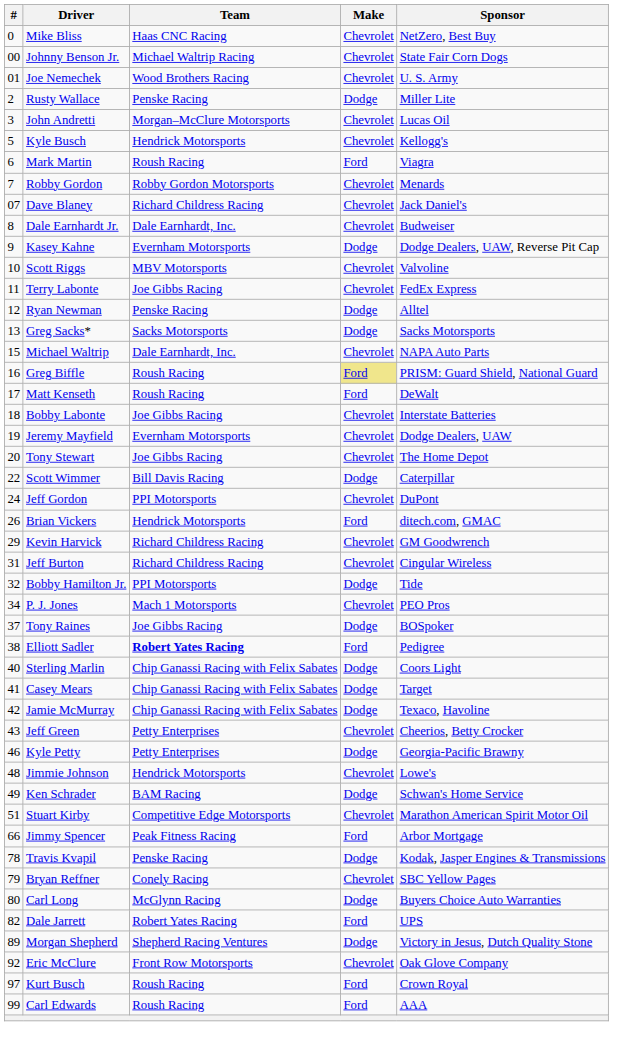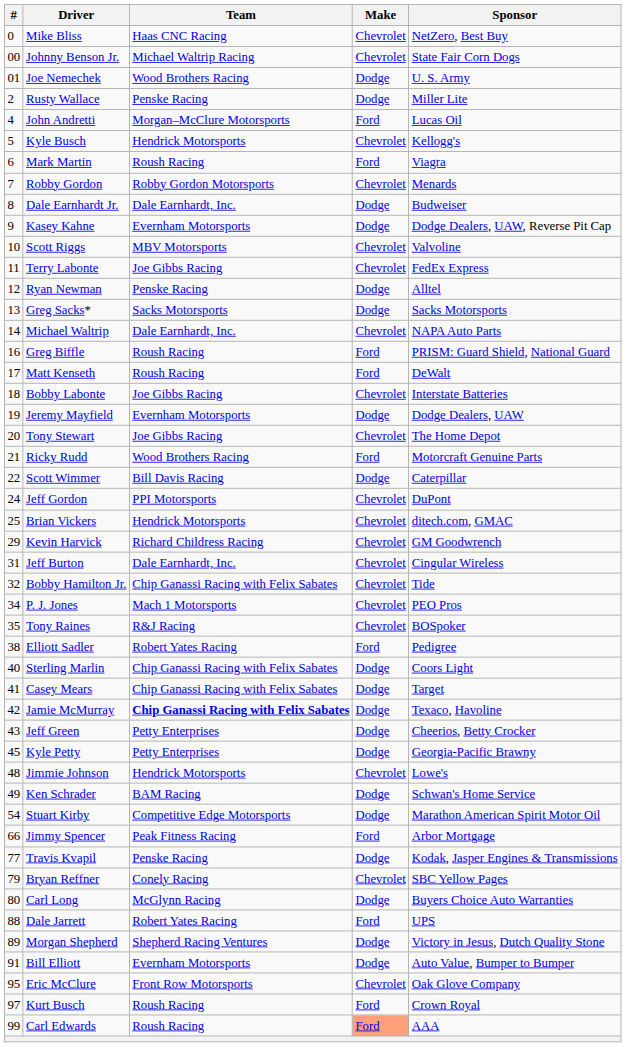 <table class="wikitable" style="font-size:95%">
 <tr>
 <th>#</th>
 <th>Driver</th>
 <th>Team</th>
 <th>Make</th>
 <th>Sponsor</th>
 </tr>
 <tr>
 <td>0</td>
 <td><a href='#'>Mike Bliss</a></td>
 <td><a href='#'>Haas CNC Racing</a></td>
 <td><a href='#'>Chevrolet</a></td>
 <td><a href='#'>NetZero</a>, <a href='#'>Best Buy</a></td>
 </tr>
 <tr>
 <td>00</td>
 <td><a href='#'>Johnny Benson Jr.</a></td>
 <td><a href='#'>Michael Waltrip Racing</a></td>
 <td><a href='#'>Chevrolet</a></td>
 <td><a href='#'>State Fair Corn Dogs</a></td>
 </tr>
 <tr>
 <td>01</td>
 <td><a href='#'>Joe Nemechek</a></td>
 <td><a href='#'>Wood Brothers Racing</a></td>
-<td><a href='#'>Chevrolet</a></td>
+<td><a href='#'>Dodge</a></td>
 <td><a href='#'>U. S. Army</a></td>
 </tr>
 <tr>
 <td>2</td>
 <td><a href='#'>Rusty Wallace</a></td>
 <td><a href='#'>Penske Racing</a></td>
 <td><a href='#'>Dodge</a></td>
 <td><a href='#'>Miller Lite</a></td>
 </tr>
 <tr>
-<td>3</td>
+<td>4</td>
 <td><a href='#'>John Andretti</a></td>
 <td><a href='#'>Morgan–McClure Motorsports</a></td>
-<td><a href='#'>Chevrolet</a></td>
+<td><a href='#'>Ford</a></td>
 <td><a href='#'>Lucas Oil</a></td>
 </tr>
 <tr>
 <td>5</td>
 <td><a href='#'>Kyle Busch</a></td>
 <td><a href='#'>Hendrick Motorsports</a></td>
 <td><a href='#'>Chevrolet</a></td>
 <td><a href='#'>Kellogg's</a></td>
 </tr>
 <tr>
 <td>6</td>
 <td><a href='#'>Mark Martin</a></td>
 <td><a href='#'>Roush Racing</a></td>
 <td><a href='#'>Ford</a></td>
 <td><a href='#'>Viagra</a></td>
 </tr>
 <tr>
 <td>7</td>
 <td><a href='#'>Robby Gordon</a></td>
 <td><a href='#'>Robby Gordon Motorsports</a></td>
 <td><a href='#'>Chevrolet</a></td>
 <td><a href='#'>Menards</a></td>
 </tr>
 <tr>
-<td>07</td>
-<td><a href='#'>Dave Blaney</a></td>
-<td><a href='#'>Richard Childress Racing</a></td>
-<td><a href='#'>Chevrolet</a></td>
-<td><a href='#'>Jack Daniel's</a></td>
-</tr>
-<tr>
 <td>8</td>
 <td><a href='#'>Dale Earnhardt Jr.</a></td>
 <td><a href='#'>Dale Earnhardt, Inc.</a></td>
-<td><a href='#'>Chevrolet</a></td>
+<td><a href='#'>Dodge</a></td>
 <td><a href='#'>Budweiser</a></td>
 </tr>
 <tr>
 <td>9</td>
 <td><a href='#'>Kasey Kahne</a></td>
 <td><a href='#'>Evernham Motorsports</a></td>
 <td><a href='#'>Dodge</a></td>
 <td><a href='#'>Dodge Dealers</a>, <a href='#'>UAW</a>, Reverse Pit Cap</td>
 </tr>
 <tr>
 <td>10</td>
 <td><a href='#'>Scott Riggs</a></td>
 <td><a href='#'>MBV Motorsports</a></td>
 <td><a href='#'>Chevrolet</a></td>
 <td><a href='#'>Valvoline</a></td>
 </tr>
 <tr>
 <td>11</td>
 <td><a href='#'>Terry Labonte</a></td>
 <td><a href='#'>Joe Gibbs Racing</a></td>
 <td><a href='#'>Chevrolet</a></td>
 <td><a href='#'>FedEx Express</a></td>
 </tr>
 <tr>
 <td>12</td>
 <td><a href='#'>Ryan Newman</a></td>
 <td><a href='#'>Penske Racing</a></td>
 <td><a href='#'>Dodge</a></td>
 <td><a href='#'>Alltel</a></td>
 </tr>
 <tr>
 <td>13</td>
 <td><a href='#'>Greg Sacks</a>*</td>
 <td><a href='#'>Sacks Motorsports</a></td>
 <td><a href='#'>Dodge</a></td>
 <td><a href='#'>Sacks Motorsports</a></td>
 </tr>
 <tr>
-<td>15</td>
+<td>14</td>
 <td><a href='#'>Michael Waltrip</a></td>
 <td><a href='#'>Dale Earnhardt, Inc.</a></td>
 <td><a href='#'>Chevrolet</a></td>
 <td><a href='#'>NAPA Auto Parts</a></td>
 </tr>
 <tr>
 <td>16</td>
 <td><a href='#'>Greg Biffle</a></td>
 <td><a href='#'>Roush Racing</a></td>
-<td style="background: khaki;"><a href='#'>Ford</a></td>
+<td><a href='#'>Ford</a></td>
 <td><a href='#'>PRISM: Guard Shield</a>, <a href='#'>National Guard</a></td>
 </tr>
 <tr>
 <td>17</td>
 <td><a href='#'>Matt Kenseth</a></td>
 <td><a href='#'>Roush Racing</a></td>
 <td><a href='#'>Ford</a></td>
 <td><a href='#'>DeWalt</a></td>
 </tr>
 <tr>
 <td>18</td>
 <td><a href='#'>Bobby Labonte</a></td>
 <td><a href='#'>Joe Gibbs Racing</a></td>
 <td><a href='#'>Chevrolet</a></td>
 <td><a href='#'>Interstate Batteries</a></td>
 </tr>
 <tr>
 <td>19</td>
 <td><a href='#'>Jeremy Mayfield</a></td>
 <td><a href='#'>Evernham Motorsports</a></td>
-<td><a href='#'>Chevrolet</a></td>
+<td><a href='#'>Dodge</a></td>
 <td><a href='#'>Dodge Dealers</a>, <a href='#'>UAW</a></td>
 </tr>
 <tr>
 <td>20</td>
 <td><a href='#'>Tony Stewart</a></td>
 <td><a href='#'>Joe Gibbs Racing</a></td>
 <td><a href='#'>Chevrolet</a></td>
 <td><a href='#'>The Home Depot</a></td>
+</tr>
+<tr>
+<td>21</td>
+<td><a href='#'>Ricky Rudd</a></td>
+<td><a href='#'>Wood Brothers Racing</a></td>
+<td><a href='#'>Ford</a></td>
+<td><a href='#'>Motorcraft Genuine Parts</a></td>
 </tr>
 <tr>
 <td>22</td>
 <td><a href='#'>Scott Wimmer</a></td>
 <td><a href='#'>Bill Davis Racing</a></td>
 <td><a href='#'>Dodge</a></td>
 <td><a href='#'>Caterpillar</a></td>
 </tr>
 <tr>
 <td>24</td>
 <td><a href='#'>Jeff Gordon</a></td>
 <td><a href='#'>PPI Motorsports</a></td>
 <td><a href='#'>Chevrolet</a></td>
 <td><a href='#'>DuPont</a></td>
 </tr>
 <tr>
-<td>26</td>
+<td>25</td>
 <td><a href='#'>Brian Vickers</a></td>
 <td><a href='#'>Hendrick Motorsports</a></td>
-<td><a href='#'>Ford</a></td>
+<td><a href='#'>Chevrolet</a></td>
 <td><a href='#'>ditech.com</a>, <a href='#'>GMAC</a></td>
 </tr>
 <tr>
 <td>29</td>
 <td><a href='#'>Kevin Harvick</a></td>
 <td><a href='#'>Richard Childress Racing</a></td>
 <td><a href='#'>Chevrolet</a></td>
 <td><a href='#'>GM Goodwrench</a></td>
 </tr>
 <tr>
 <td>31</td>
 <td><a href='#'>Jeff Burton</a></td>
-<td><a href='#'>Richard Childress Racing</a></td>
+<td><a href='#'>Dale Earnhardt, Inc.</a></td>
 <td><a href='#'>Chevrolet</a></td>
 <td><a href='#'>Cingular Wireless</a></td>
 </tr>
 <tr>
 <td>32</td>
 <td><a href='#'>Bobby Hamilton Jr.</a></td>
-<td><a href='#'>PPI Motorsports</a></td>
-<td><a href='#'>Dodge</a></td>
+<td><a href='#'>Chip Ganassi Racing with Felix Sabates</a></td>
+<td><a href='#'>Chevrolet</a></td>
 <td><a href='#'>Tide</a></td>
 </tr>
 <tr>
 <td>34</td>
 <td><a href='#'>P. J. Jones</a></td>
 <td><a href='#'>Mach 1 Motorsports</a></td>
 <td><a href='#'>Chevrolet</a></td>
 <td><a href='#'>PEO Pros</a></td>
 </tr>
 <tr>
-<td>37</td>
+<td>35</td>
 <td><a href='#'>Tony Raines</a></td>
-<td><a href='#'>Joe Gibbs Racing</a></td>
-<td><a href='#'>Dodge</a></td>
+<td><a href='#'>R&J Racing</a></td>
+<td><a href='#'>Chevrolet</a></td>
 <td><a href='#'>BOSpoker</a></td>
 </tr>
 <tr>
 <td>38</td>
 <td><a href='#'>Elliott Sadler</a></td>
-<td><strong><a href='#'>Robert Yates Racing</a></strong></td>
+<td><a href='#'>Robert Yates Racing</a></td>
 <td><a href='#'>Ford</a></td>
 <td><a href='#'>Pedigree</a></td>
 </tr>
 <tr>
 <td>40</td>
 <td><a href='#'>Sterling Marlin</a></td>
 <td><a href='#'>Chip Ganassi Racing with Felix Sabates</a></td>
 <td><a href='#'>Dodge</a></td>
 <td><a href='#'>Coors Light</a></td>
 </tr>
 <tr>
 <td>41</td>
 <td><a href='#'>Casey Mears</a></td>
 <td><a href='#'>Chip Ganassi Racing with Felix Sabates</a></td>
 <td><a href='#'>Dodge</a></td>
 <td><a href='#'>Target</a></td>
 </tr>
 <tr>
 <td>42</td>
 <td><a href='#'>Jamie McMurray</a></td>
-<td><a href='#'>Chip Ganassi Racing with Felix Sabates</a></td>
+<td><strong><a href='#'>Chip Ganassi Racing with Felix Sabates</a></strong></td>
 <td><a href='#'>Dodge</a></td>
 <td><a href='#'>Texaco</a>, <a href='#'>Havoline</a></td>
 </tr>
 <tr>
 <td>43</td>
 <td><a href='#'>Jeff Green</a></td>
 <td><a href='#'>Petty Enterprises</a></td>
-<td><a href='#'>Chevrolet</a></td>
+<td><a href='#'>Dodge</a></td>
 <td><a href='#'>Cheerios</a>, <a href='#'>Betty Crocker</a></td>
 </tr>
 <tr>
-<td>46</td>
+<td>45</td>
 <td><a href='#'>Kyle Petty</a></td>
 <td><a href='#'>Petty Enterprises</a></td>
 <td><a href='#'>Dodge</a></td>
 <td><a href='#'>Georgia-Pacific Brawny</a></td>
 </tr>
 <tr>
 <td>48</td>
 <td><a href='#'>Jimmie Johnson</a></td>
 <td><a href='#'>Hendrick Motorsports</a></td>
 <td><a href='#'>Chevrolet</a></td>
 <td><a href='#'>Lowe's</a></td>
 </tr>
 <tr>
 <td>49</td>
 <td><a href='#'>Ken Schrader</a></td>
 <td><a href='#'>BAM Racing</a></td>
 <td><a href='#'>Dodge</a></td>
 <td><a href='#'>Schwan's Home Service</a></td>
 </tr>
 <tr>
-<td>51</td>
+<td>54</td>
 <td><a href='#'>Stuart Kirby</a></td>
 <td><a href='#'>Competitive Edge Motorsports</a></td>
-<td><a href='#'>Chevrolet</a></td>
+<td><a href='#'>Dodge</a></td>
 <td><a href='#'>Marathon American Spirit Motor Oil</a></td>
 </tr>
 <tr>
 <td>66</td>
 <td><a href='#'>Jimmy Spencer</a></td>
 <td><a href='#'>Peak Fitness Racing</a></td>
 <td><a href='#'>Ford</a></td>
 <td><a href='#'>Arbor Mortgage</a></td>
 </tr>
 <tr>
-<td>78</td>
+<td>77</td>
 <td><a href='#'>Travis Kvapil</a></td>
 <td><a href='#'>Penske Racing</a></td>
 <td><a href='#'>Dodge</a></td>
 <td><a href='#'>Kodak</a>, <a href='#'>Jasper Engines & Transmissions</a></td>
 </tr>
 <tr>
 <td>79</td>
 <td><a href='#'>Bryan Reffner</a></td>
 <td><a href='#'>Conely Racing</a></td>
 <td><a href='#'>Chevrolet</a></td>
 <td><a href='#'>SBC Yellow Pages</a></td>
 </tr>
 <tr>
 <td>80</td>
 <td><a href='#'>Carl Long</a></td>
 <td><a href='#'>McGlynn Racing</a></td>
 <td><a href='#'>Dodge</a></td>
 <td><a href='#'>Buyers Choice Auto Warranties</a></td>
 </tr>
 <tr>
-<td>82</td>
+<td>88</td>
 <td><a href='#'>Dale Jarrett</a></td>
 <td><a href='#'>Robert Yates Racing</a></td>
 <td><a href='#'>Ford</a></td>
 <td><a href='#'>UPS</a></td>
 </tr>
 <tr>
 <td>89</td>
 <td><a href='#'>Morgan Shepherd</a></td>
 <td><a href='#'>Shepherd Racing Ventures</a></td>
 <td><a href='#'>Dodge</a></td>
 <td><a href='#'>Victory in Jesus</a>, <a href='#'>Dutch Quality Stone</a></td>
 </tr>
 <tr>
-<td>92</td>
+<td>91</td>
+<td><a href='#'>Bill Elliott</a></td>
+<td><a href='#'>Evernham Motorsports</a></td>
+<td><a href='#'>Dodge</a></td>
+<td><a href='#'>Auto Value</a>, <a href='#'>Bumper to Bumper</a></td>
+</tr>
+<tr>
+<td>95</td>
 <td><a href='#'>Eric McClure</a></td>
 <td><a href='#'>Front Row Motorsports</a></td>
 <td><a href='#'>Chevrolet</a></td>
 <td><a href='#'>Oak Glove Company</a></td>
 </tr>
 <tr>
 <td>97</td>
 <td><a href='#'>Kurt Busch</a></td>
 <td><a href='#'>Roush Racing</a></td>
 <td><a href='#'>Ford</a></td>
 <td><a href='#'>Crown Royal</a></td>
 </tr>
 <tr>
 <td>99</td>
 <td><a href='#'>Carl Edwards</a></td>
 <td><a href='#'>Roush Racing</a></td>
-<td><a href='#'>Ford</a></td>
+<td style="background: lightsalmon;"><a href='#'>Ford</a></td>
 <td><a href='#'>AAA</a></td>
 </tr>
 <tr>
 <th colspan="5"></th>
 </tr>
 </table>
